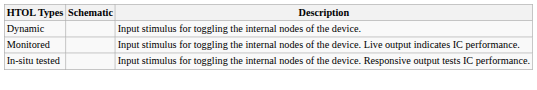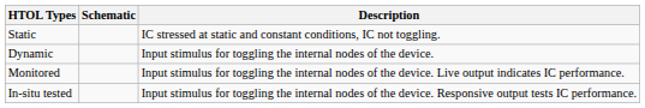 <table class="wikitable">
 <tr>
 <th>HTOL Types</th>
 <th>Schematic</th>
 <th>Description</th>
+</tr>
+<tr>
+<td>Static</td>
+<td></td>
+<td>IC stressed at static and constant conditions, IC not toggling.</td>
 </tr>
 <tr>
 <td>Dynamic</td>
 <td></td>
 <td>Input stimulus for toggling the internal nodes of the device.</td>
 </tr>
 <tr>
 <td>Monitored</td>
 <td></td>
 <td>Input stimulus for toggling the internal nodes of the device. Live output indicates IC performance.</td>
 </tr>
 <tr>
 <td>In-situ tested</td>
 <td></td>
 <td>Input stimulus for toggling the internal nodes of the device. Responsive output tests IC performance.</td>
 </tr>
 </table>
